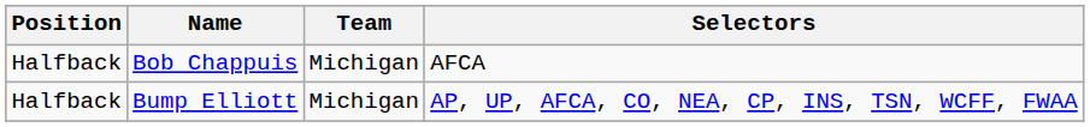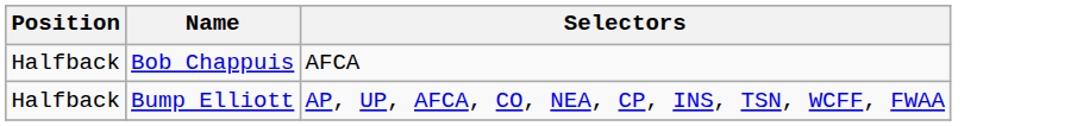 <table class="wikitable" style="font-size: 90%">
 <tr>
 <th>Position</th>
 <th>Name</th>
-<th>Team</th>
 <th>Selectors</th>
 </tr>
 <tr>
 <td>Halfback</td>
 <td><a href='#'>Bob Chappuis</a></td>
-<td>Michigan</td>
 <td>AFCA</td>
 </tr>
 <tr>
 <td>Halfback</td>
 <td><a href='#'>Bump Elliott</a></td>
-<td>Michigan</td>
 <td><a href='#'>AP</a>, <a href='#'>UP</a>, <a href='#'>AFCA</a>, <a href='#'>CO</a>, <a href='#'>NEA</a>, <a href='#'>CP</a>, <a href='#'>INS</a>, <a href='#'>TSN</a>, <a href='#'>WCFF</a>, <a href='#'>FWAA</a></td>
 </tr>
 </table>
